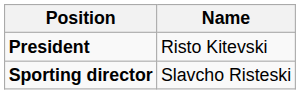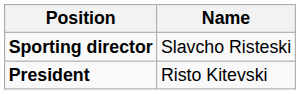 <table class="wikitable">
 <tr>
 <th>Position</th>
 <th>Name</th>
 </tr>
 <tr>
+<td><strong>Sporting director</strong></td>
+<td> Slavcho Risteski</td>
+</tr>
+<tr>
 <td><strong>President</strong></td>
 <td> Risto Kitevski</td>
 </tr>
-<tr>
-<td><strong>Sporting director</strong></td>
-<td> Slavcho Risteski</td>
-</tr>
 </table>
